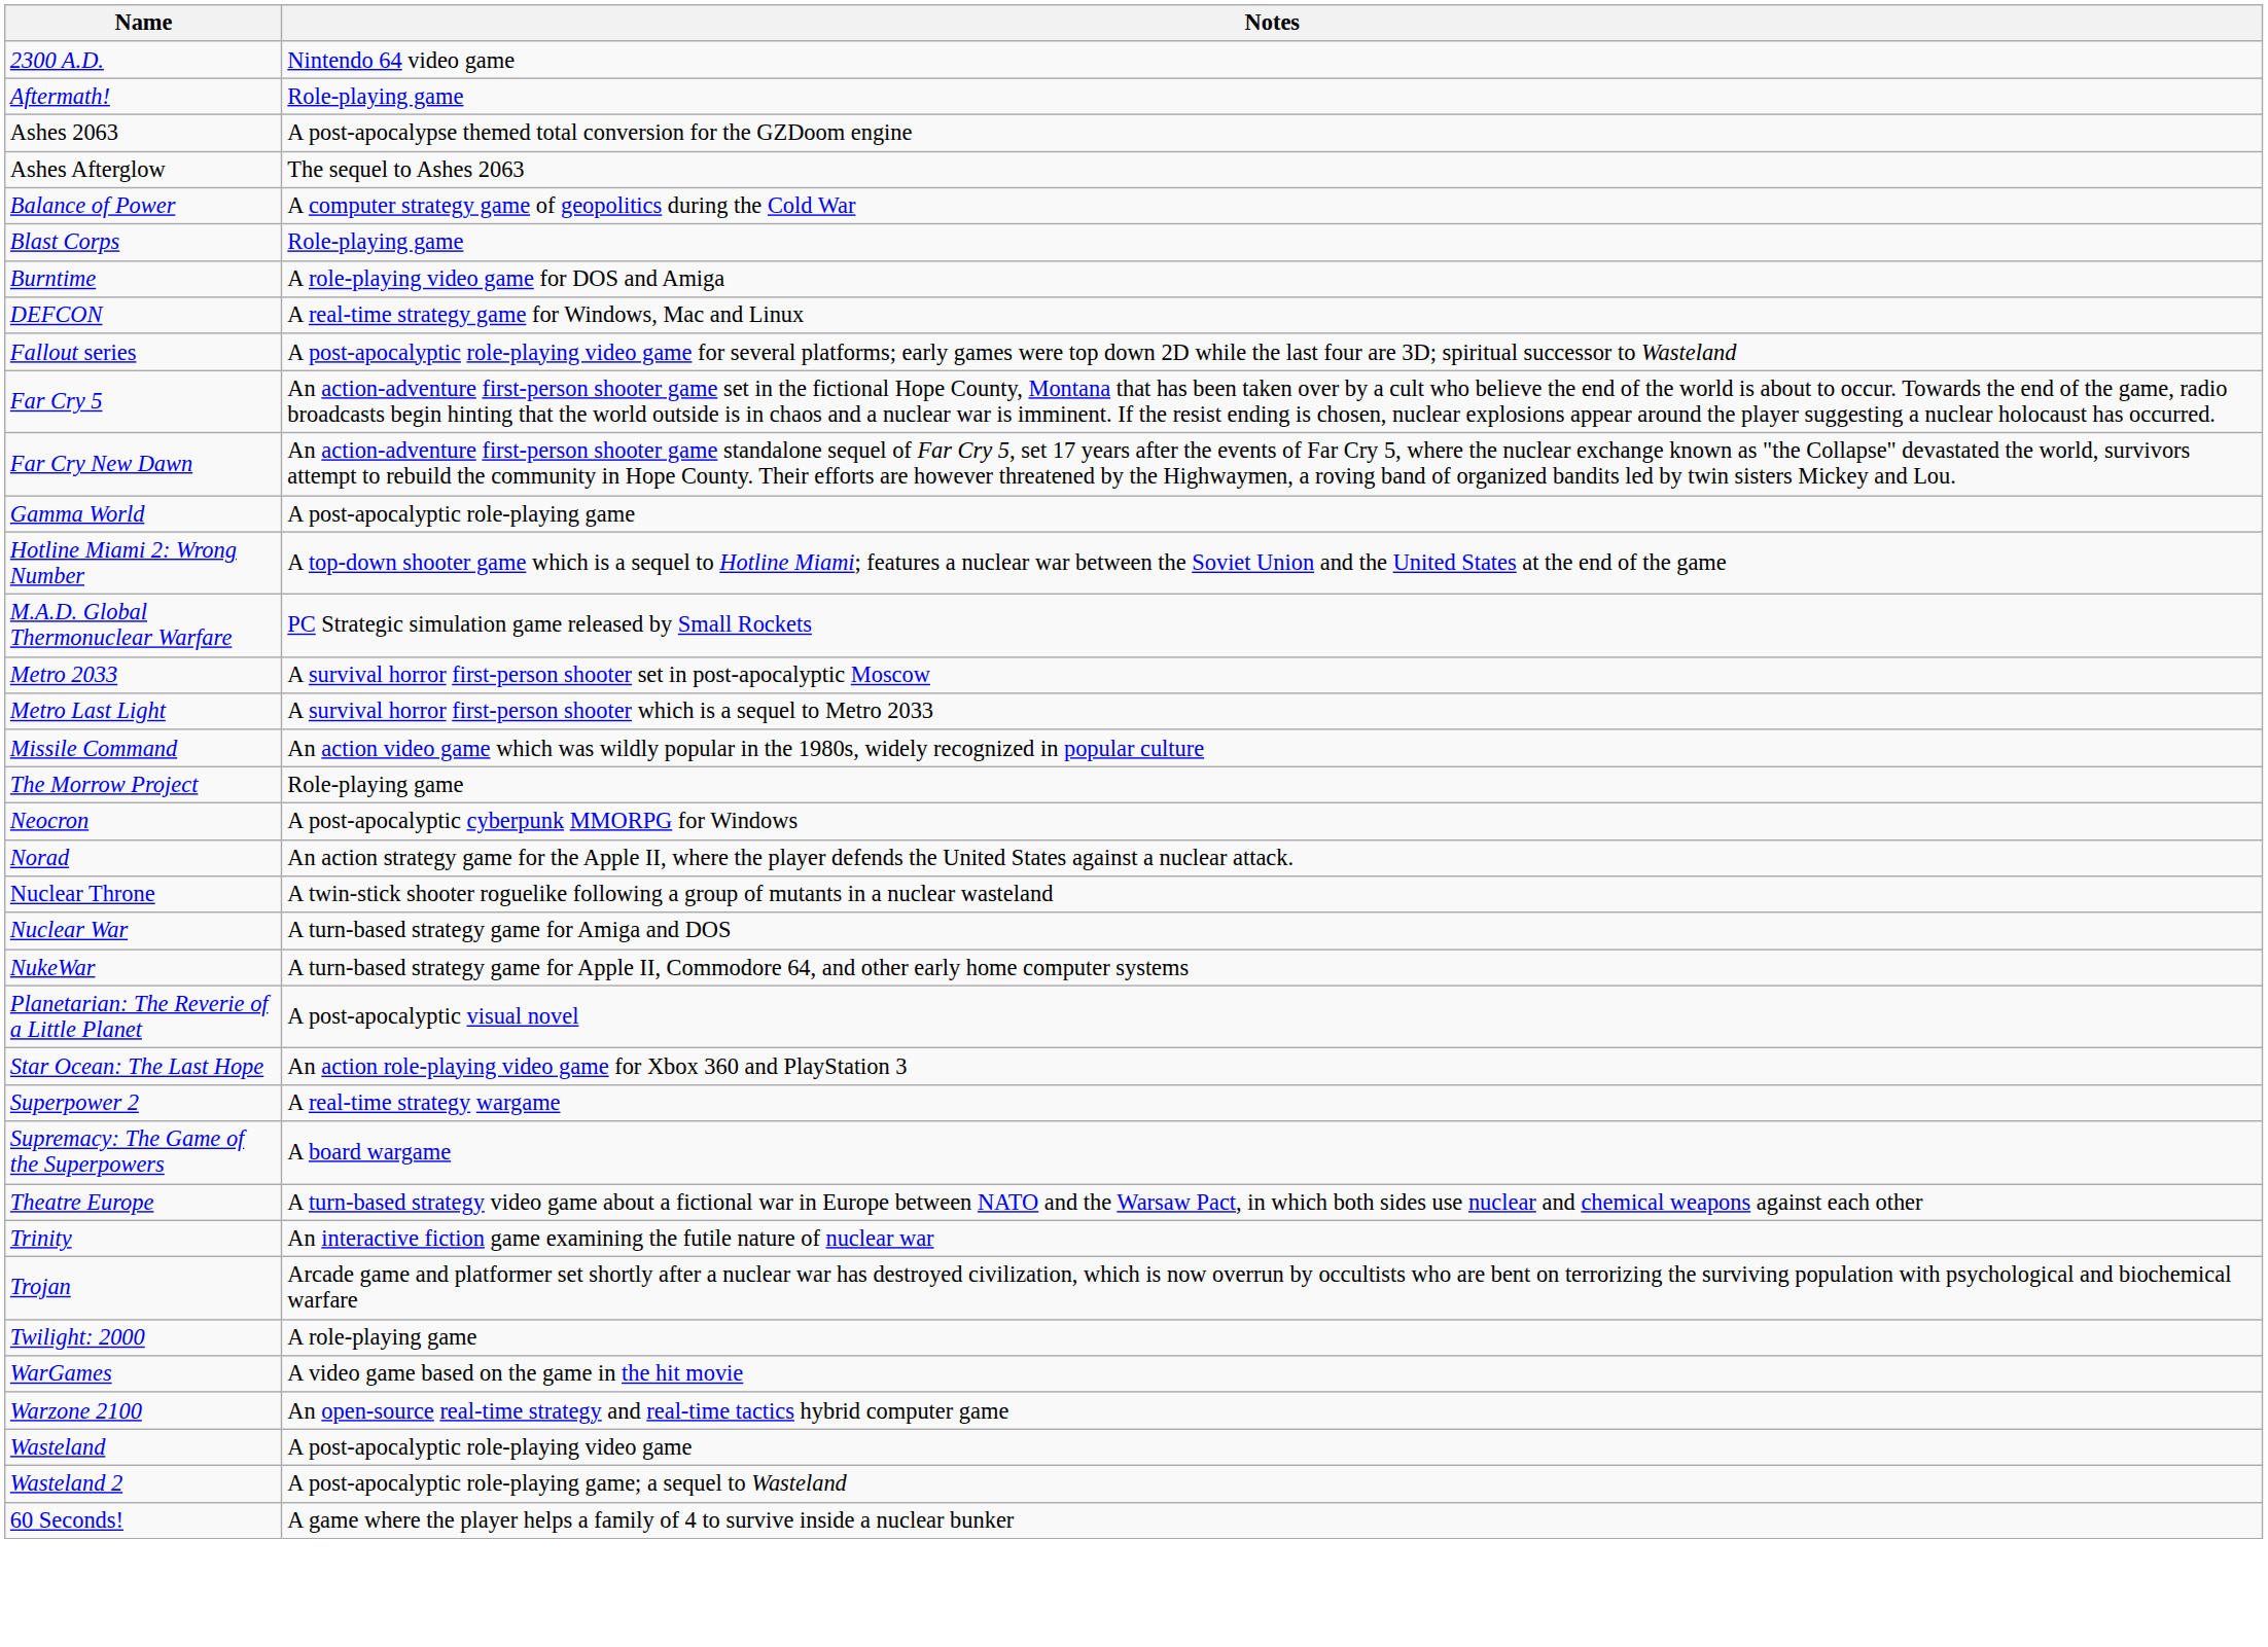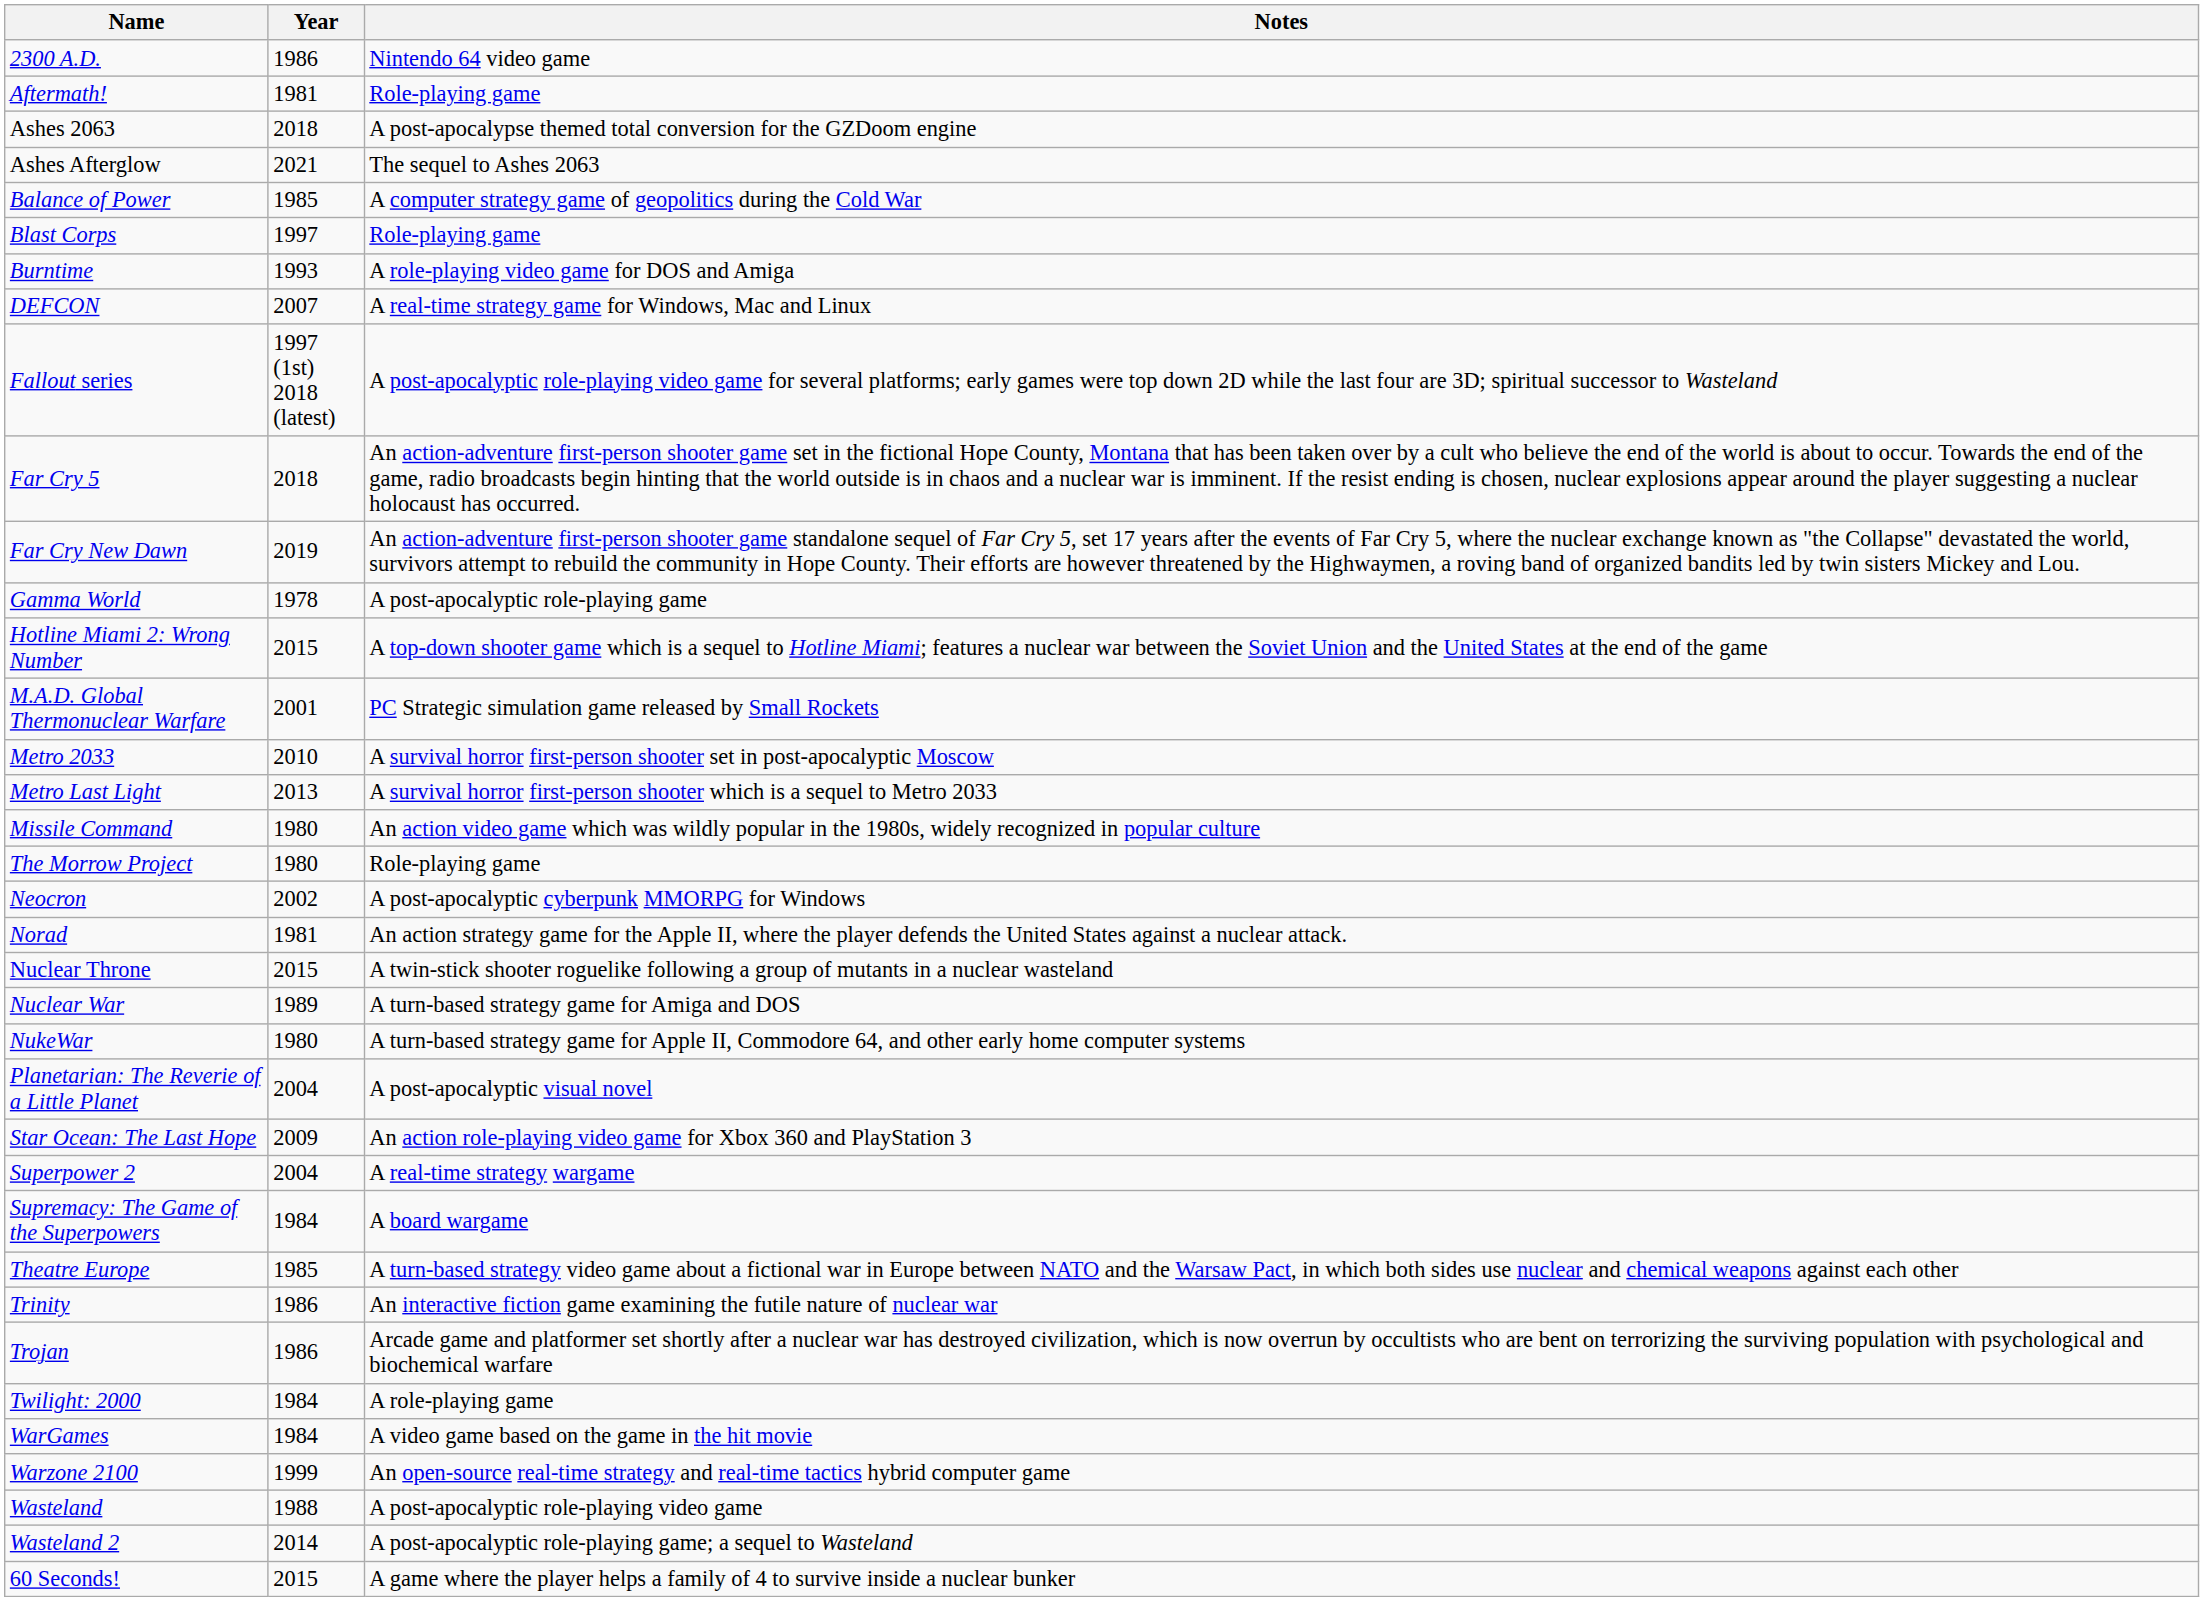 <table class="wikitable sortable">
 <tr>
 <th>Name</th>
+<th>Year</th>
 <th>Notes</th>
 </tr>
 <tr>
 <td><em><a href='#'>2300 A.D.</a></em></td>
+<td>1986</td>
 <td><a href='#'>Nintendo 64</a> video game</td>
 </tr>
 <tr>
 <td><em><a href='#'>Aftermath!</a></em></td>
+<td>1981</td>
 <td><a href='#'>Role-playing game</a></td>
 </tr>
 <tr>
 <td>Ashes 2063</td>
+<td>2018</td>
 <td>A post-apocalypse themed total conversion for the GZDoom engine</td>
 </tr>
 <tr>
 <td>Ashes Afterglow</td>
+<td>2021</td>
 <td>The sequel to Ashes 2063</td>
 </tr>
 <tr>
 <td><a href='#'><em>Balance of Power</em></a></td>
+<td>1985</td>
 <td>A <a href='#'>computer strategy game</a> of <a href='#'>geopolitics</a> during the <a href='#'>Cold War</a></td>
 </tr>
 <tr>
 <td><em><a href='#'>Blast Corps</a></em></td>
+<td>1997</td>
 <td><a href='#'>Role-playing game</a></td>
 </tr>
 <tr>
 <td><em><a href='#'>Burntime</a></em></td>
+<td>1993</td>
 <td>A <a href='#'>role-playing video game</a> for DOS and Amiga</td>
 </tr>
 <tr>
 <td><em><a href='#'>DEFCON</a></em></td>
+<td>2007</td>
 <td>A <a href='#'>real-time strategy game</a> for Windows, Mac and Linux</td>
 </tr>
 <tr>
 <td><a href='#'><em>Fallout</em> series</a></td>
+<td>1997 (1st)<br>2018 (latest)</td>
 <td>A <a href='#'>post-apocalyptic</a> <a href='#'>role-playing video game</a> for several platforms; early games were top down 2D while the last four are 3D; spiritual successor to <em>Wasteland</em></td>
 </tr>
 <tr>
 <td><em><a href='#'>Far Cry 5</a></em></td>
+<td>2018</td>
 <td>An <a href='#'>action-adventure</a> <a href='#'>first-person shooter game</a> set in the fictional Hope County, <a href='#'>Montana</a> that has been taken over by a cult who believe the end of the world is about to occur. Towards the end of the game, radio broadcasts begin hinting that the world outside is in chaos and a nuclear war is imminent. If the resist ending is chosen, nuclear explosions appear around the player suggesting a nuclear holocaust has occurred.</td>
 </tr>
 <tr>
 <td><em><a href='#'>Far Cry New Dawn</a></em></td>
+<td>2019</td>
 <td>An <a href='#'>action-adventure</a> <a href='#'>first-person shooter game</a> standalone sequel of <em>Far Cry 5</em>, set 17 years after the events of Far Cry 5, where the nuclear exchange known as "the Collapse" devastated the world, survivors attempt to rebuild the community in Hope County. Their efforts are however threatened by the Highwaymen, a roving band of organized bandits led by twin sisters Mickey and Lou.</td>
 </tr>
 <tr>
 <td><em><a href='#'>Gamma World</a></em></td>
+<td>1978</td>
 <td>A post-apocalyptic role-playing game</td>
 </tr>
 <tr>
 <td><em><a href='#'>Hotline Miami 2: Wrong Number</a></em></td>
+<td>2015</td>
 <td>A <a href='#'>top-down shooter game</a> which is a sequel to <em><a href='#'>Hotline Miami</a></em>; features a nuclear war between the <a href='#'>Soviet Union</a> and the <a href='#'>United States</a> at the end of the game</td>
 </tr>
 <tr>
 <td><em><a href='#'>M.A.D. Global Thermonuclear Warfare</a></em></td>
+<td>2001</td>
 <td><a href='#'>PC</a> Strategic simulation game released by <a href='#'>Small Rockets</a></td>
 </tr>
 <tr>
 <td><a href='#'><em>Metro 2033</em></a></td>
+<td>2010</td>
 <td>A <a href='#'>survival horror</a> <a href='#'>first-person shooter</a> set in post-apocalyptic <a href='#'>Moscow</a></td>
 </tr>
 <tr>
 <td><em><a href='#'>Metro Last Light</a></em></td>
+<td>2013</td>
 <td>A <a href='#'>survival horror</a> <a href='#'>first-person shooter</a> which is a sequel to Metro 2033</td>
 </tr>
 <tr>
 <td><em><a href='#'>Missile Command</a></em></td>
+<td>1980</td>
 <td>An <a href='#'>action video game</a> which was wildly popular in the 1980s, widely recognized in <a href='#'>popular culture</a></td>
 </tr>
 <tr>
 <td><em><a href='#'>The Morrow Project</a></em></td>
+<td>1980</td>
 <td>Role-playing game</td>
 </tr>
 <tr>
 <td><em><a href='#'>Neocron</a></em></td>
+<td>2002</td>
 <td>A post-apocalyptic <a href='#'>cyberpunk</a> <a href='#'>MMORPG</a> for Windows</td>
 </tr>
 <tr>
 <td><em><a href='#'>Norad</a></em></td>
+<td>1981</td>
 <td>An action strategy game for the Apple II, where the player defends the United States against a nuclear attack.</td>
 </tr>
 <tr>
 <td><a href='#'>Nuclear Throne</a></td>
+<td>2015</td>
 <td>A twin-stick shooter roguelike following a group of mutants in a nuclear wasteland</td>
 </tr>
 <tr>
 <td><a href='#'><em>Nuclear War</em></a></td>
+<td>1989</td>
 <td>A turn-based strategy game for Amiga and DOS</td>
 </tr>
 <tr>
 <td><a href='#'><em>NukeWar</em></a></td>
+<td>1980</td>
 <td>A turn-based strategy game for Apple II, Commodore 64, and other early home computer systems</td>
 </tr>
 <tr>
 <td><em><a href='#'>Planetarian: The Reverie of a Little Planet</a></em></td>
+<td>2004</td>
 <td>A post-apocalyptic <a href='#'>visual novel</a></td>
 </tr>
 <tr>
 <td><em><a href='#'>Star Ocean: The Last Hope</a></em></td>
+<td>2009</td>
 <td>An <a href='#'>action role-playing video game</a> for Xbox 360 and PlayStation 3</td>
 </tr>
 <tr>
 <td><em><a href='#'>Superpower 2</a></em></td>
+<td>2004</td>
 <td>A <a href='#'>real-time strategy</a> <a href='#'>wargame</a></td>
 </tr>
 <tr>
 <td><a href='#'><em>Supremacy: The Game of the Superpowers</em></a></td>
+<td>1984</td>
 <td>A <a href='#'>board wargame</a></td>
 </tr>
 <tr>
 <td><em><a href='#'>Theatre Europe</a></em></td>
+<td>1985</td>
 <td>A <a href='#'>turn-based strategy</a> video game about a fictional war in Europe between <a href='#'>NATO</a> and the <a href='#'>Warsaw Pact</a>, in which both sides use <a href='#'>nuclear</a> and <a href='#'>chemical weapons</a> against each other</td>
 </tr>
 <tr>
 <td><em><a href='#'>Trinity</a></em></td>
+<td>1986</td>
 <td>An <a href='#'>interactive fiction</a> game examining the futile nature of <a href='#'>nuclear war</a></td>
 </tr>
 <tr>
 <td><em><a href='#'>Trojan</a></em></td>
+<td>1986</td>
 <td>Arcade game and platformer set shortly after a nuclear war has destroyed civilization, which is now overrun by occultists who are bent on terrorizing the surviving population with psychological and biochemical warfare</td>
 </tr>
 <tr>
 <td><em><a href='#'>Twilight: 2000</a></em></td>
+<td>1984</td>
 <td>A role-playing game</td>
 </tr>
 <tr>
 <td><a href='#'><em>WarGames</em></a></td>
+<td>1984</td>
 <td>A video game based on the game in <a href='#'>the hit movie</a></td>
 </tr>
 <tr>
 <td><em><a href='#'>Warzone 2100</a></em></td>
+<td>1999</td>
 <td>An <a href='#'>open-source</a> <a href='#'>real-time strategy</a> and <a href='#'>real-time tactics</a> hybrid computer game</td>
 </tr>
 <tr>
 <td><a href='#'><em>Wasteland</em></a></td>
+<td>1988</td>
 <td>A post-apocalyptic role-playing video game</td>
 </tr>
 <tr>
 <td><em><a href='#'>Wasteland 2</a></em></td>
+<td>2014</td>
 <td>A post-apocalyptic role-playing game; a sequel to <em>Wasteland</em></td>
 </tr>
 <tr>
 <td><a href='#'>60 Seconds!</a></td>
+<td>2015</td>
 <td>A game where the player helps a family of 4 to survive inside a nuclear bunker</td>
 </tr>
 </table>
